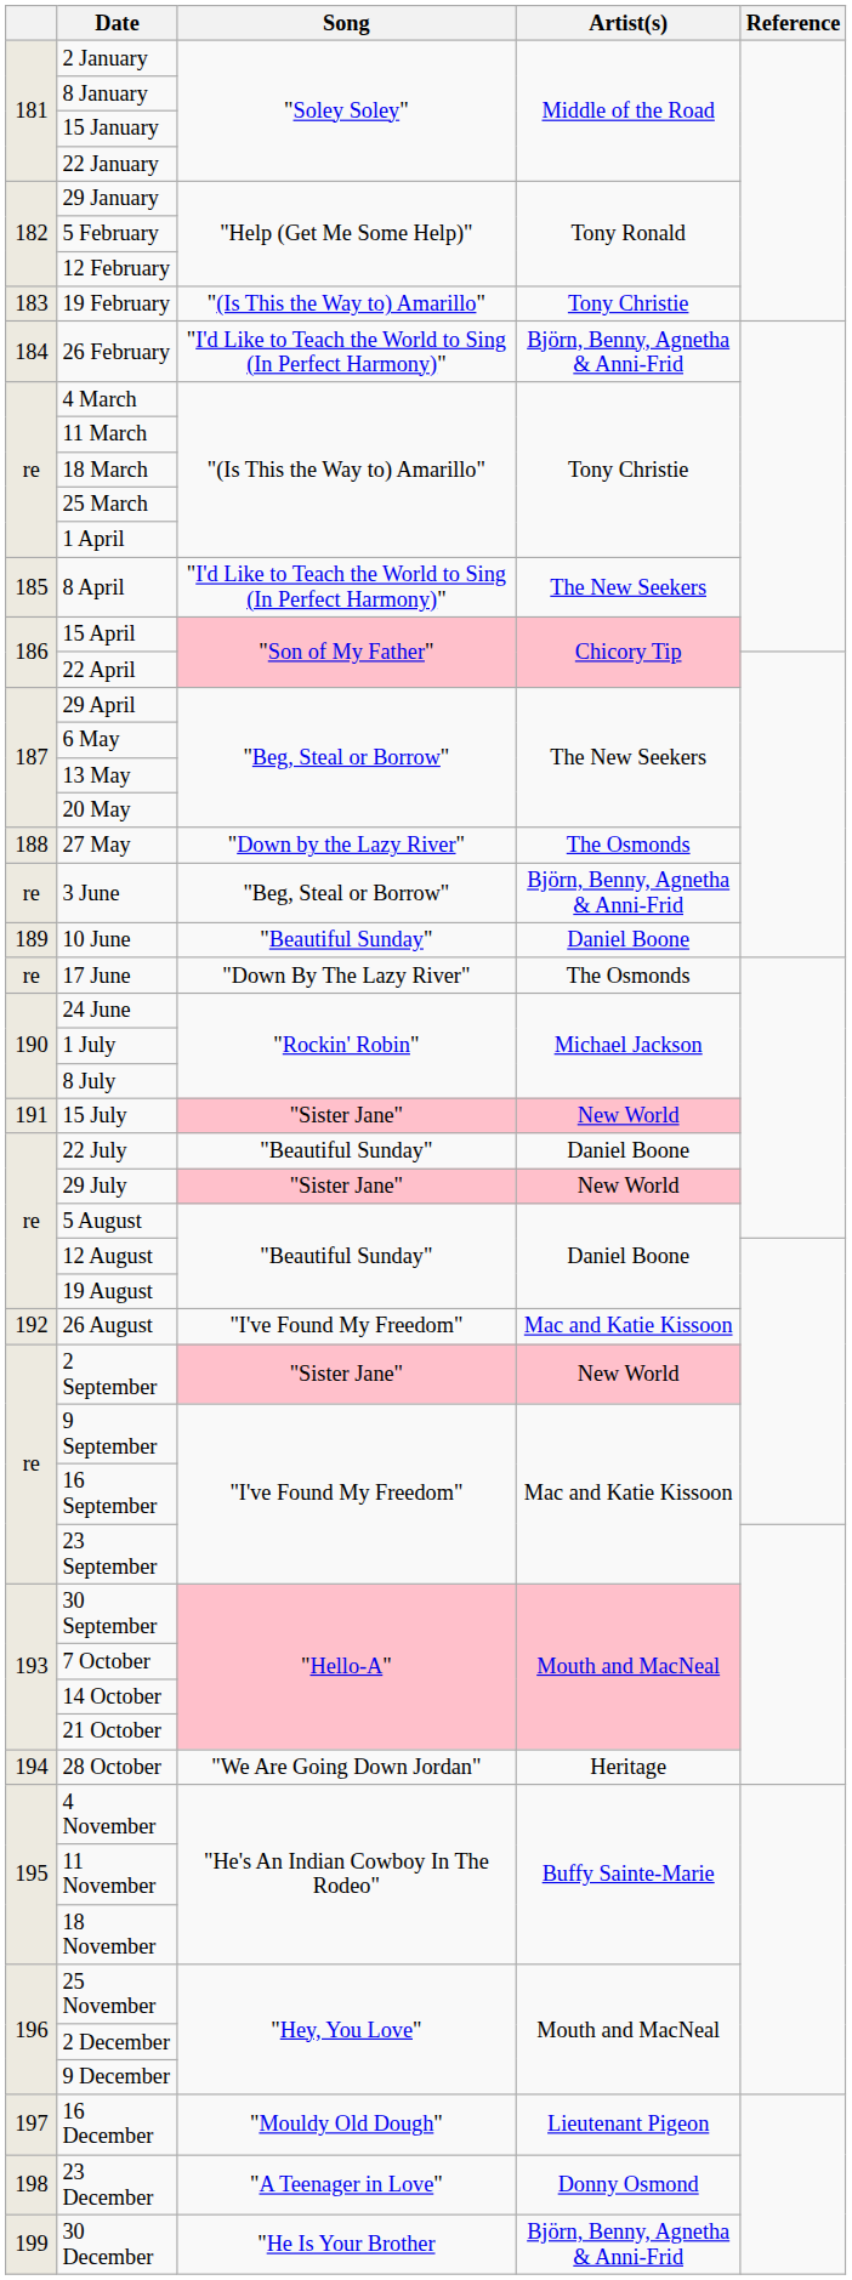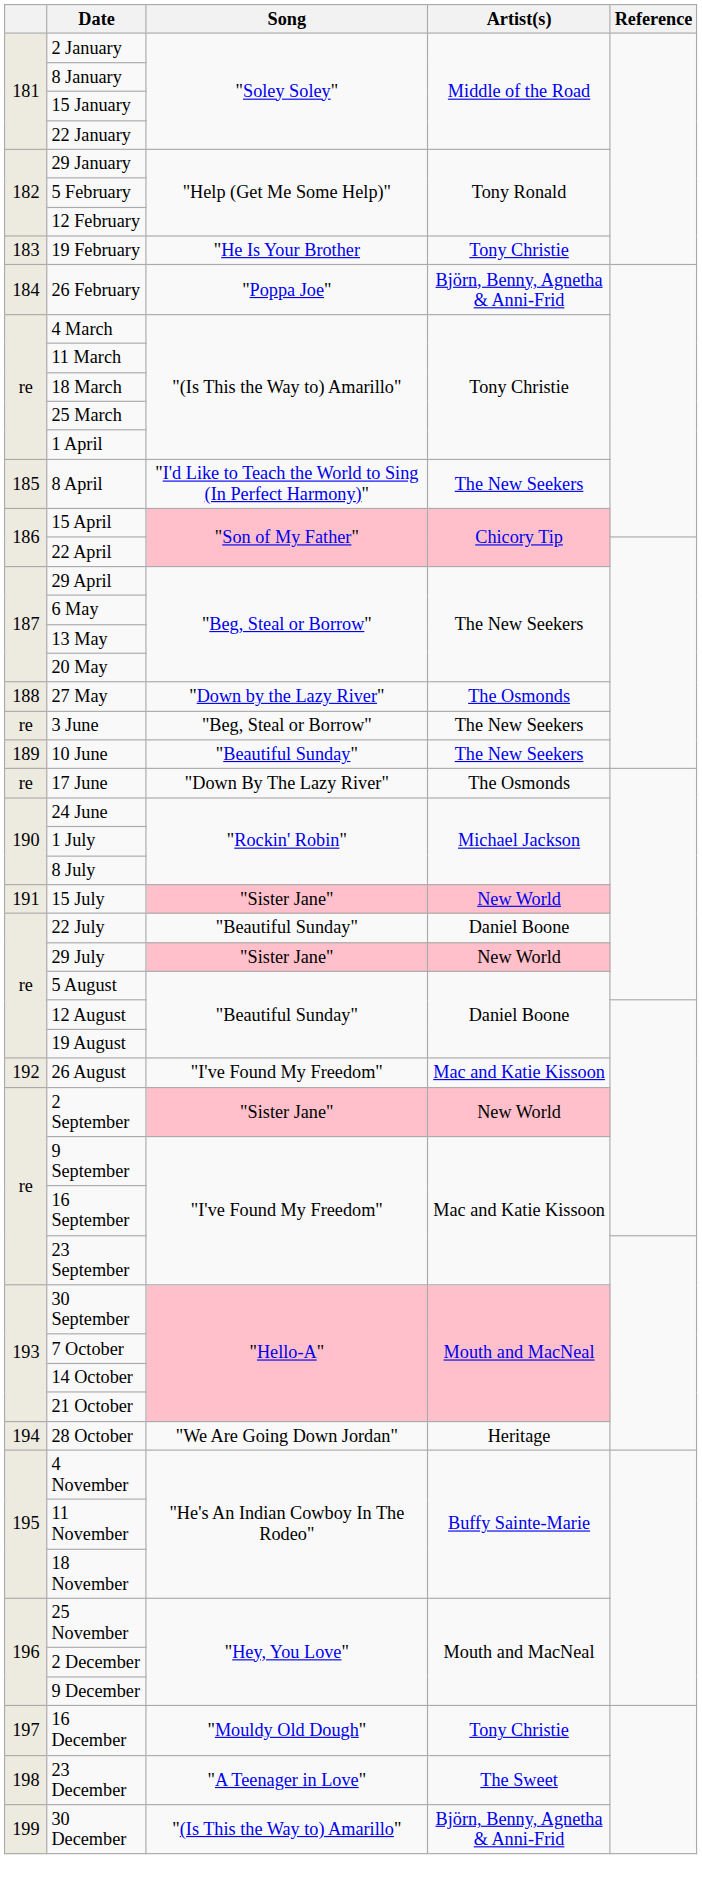 <table class="wikitable">
 <tr>
 <th width="30"></th>
 <th>Date</th>
 <th>Song</th>
 <th>Artist(s)</th>
 <th>Reference</th>
 </tr>
 <tr>
 <td rowspan="4" bgcolor="#EDEAE0" align="center">181</td>
 <td>2 January</td>
 <td rowspan="4" align="center">"<a href='#'>Soley Soley</a>"</td>
 <td rowspan="4" align="center"><a href='#'>Middle of the Road</a></td>
 <td rowspan="8" align="center"></td>
 </tr>
 <tr>
 <td>8 January</td>
 </tr>
 <tr>
 <td>15 January</td>
 </tr>
 <tr>
 <td>22 January</td>
 </tr>
 <tr>
 <td rowspan="3" bgcolor="#EDEAE0" align="center">182</td>
 <td>29 January</td>
 <td rowspan="3" align="center">"Help (Get Me Some Help)"</td>
 <td rowspan="3" align="center">Tony Ronald</td>
 </tr>
 <tr>
 <td>5 February</td>
 </tr>
 <tr>
 <td>12 February</td>
 </tr>
 <tr>
 <td bgcolor="#EDEAE0" align="center">183</td>
 <td>19 February</td>
-<td align="center">"<a href='#'>(Is This the Way to) Amarillo</a>"</td>
+<td align="center">"<a href='#'>He Is Your Brother</a></td>
 <td align="center"><a href='#'>Tony Christie</a></td>
 </tr>
 <tr>
 <td bgcolor="#EDEAE0" align="center">184</td>
 <td>26 February</td>
-<td align="center">"<a href='#'>I'd Like to Teach the World to Sing (In Perfect Harmony)</a>"</td>
+<td align="center">"<a href='#'>Poppa Joe</a>"</td>
 <td align="center"><a href='#'>Björn, Benny, Agnetha & Anni-Frid</a></td>
 <td rowspan="8" align="center"></td>
 </tr>
 <tr>
 <td rowspan="5" bgcolor="#EDEAE0" align="center">re</td>
 <td>4 March</td>
 <td rowspan="5" align="center">"(Is This the Way to) Amarillo"</td>
 <td rowspan="5" align="center">Tony Christie</td>
 </tr>
 <tr>
 <td>11 March</td>
 </tr>
 <tr>
 <td>18 March</td>
 </tr>
 <tr>
 <td>25 March</td>
 </tr>
 <tr>
 <td>1 April</td>
 </tr>
 <tr>
 <td bgcolor="#EDEAE0" align="center">185</td>
 <td>8 April</td>
 <td align="center">"<a href='#'>I'd Like to Teach the World to Sing (In Perfect Harmony)</a>"</td>
 <td align="center"><a href='#'>The New Seekers</a></td>
 </tr>
 <tr>
 <td rowspan="2" bgcolor="#EDEAE0" align="center">186</td>
 <td>15 April</td>
 <td rowspan="2" align="center" bgcolor="pink">"<a href='#'>Son of My Father</a>"</td>
 <td rowspan="2" align="center" bgcolor="pink"><a href='#'>Chicory Tip</a></td>
 </tr>
 <tr>
 <td>22 April</td>
 <td rowspan="8" align="center"></td>
 </tr>
 <tr>
 <td rowspan="4" bgcolor="#EDEAE0" align="center">187</td>
 <td>29 April</td>
 <td rowspan="4" align="center">"<a href='#'>Beg, Steal or Borrow</a>"</td>
 <td rowspan="4" align="center">The New Seekers</td>
 </tr>
 <tr>
 <td>6 May</td>
 </tr>
 <tr>
 <td>13 May</td>
 </tr>
 <tr>
 <td>20 May</td>
 </tr>
 <tr>
 <td bgcolor="#EDEAE0" align="center">188</td>
 <td>27 May</td>
 <td align="center">"<a href='#'>Down by the Lazy River</a>"</td>
 <td align="center"><a href='#'>The Osmonds</a></td>
 </tr>
 <tr>
 <td bgcolor="#EDEAE0" align="center">re</td>
 <td>3 June</td>
 <td align="center">"Beg, Steal or Borrow"</td>
-<td align="center"><a href='#'>Björn, Benny, Agnetha & Anni-Frid</a></td>
+<td align="center">The New Seekers</td>
 </tr>
 <tr>
 <td bgcolor="#EDEAE0" align="center">189</td>
 <td>10 June</td>
 <td align="center">"<a href='#'>Beautiful Sunday</a>"</td>
-<td align="center"><a href='#'>Daniel Boone</a></td>
+<td align="center"><a href='#'>The New Seekers</a></td>
 </tr>
 <tr>
 <td bgcolor="#EDEAE0" align="center">re</td>
 <td>17 June</td>
 <td align="center">"Down By The Lazy River"</td>
 <td align="center">The Osmonds</td>
 <td rowspan="8" align="center"></td>
 </tr>
 <tr>
 <td rowspan="3" bgcolor="#EDEAE0" align="center">190</td>
 <td>24 June</td>
 <td rowspan="3" align="center">"<a href='#'>Rockin' Robin</a>"</td>
 <td rowspan="3" align="center"><a href='#'>Michael Jackson</a></td>
 </tr>
 <tr>
 <td>1 July</td>
 </tr>
 <tr>
 <td>8 July</td>
 </tr>
 <tr>
 <td bgcolor="#EDEAE0" align="center">191</td>
 <td>15 July</td>
 <td align="center" bgcolor="pink">"Sister Jane"</td>
 <td align="center" bgcolor="pink"><a href='#'>New World</a></td>
 </tr>
 <tr>
 <td rowspan="5" bgcolor="#EDEAE0" align="center">re</td>
 <td>22 July</td>
 <td align="center">"Beautiful Sunday"</td>
 <td align="center">Daniel Boone</td>
 </tr>
 <tr>
 <td>29 July</td>
 <td align="center" bgcolor="pink">"Sister Jane"</td>
 <td align="center" bgcolor="pink">New World</td>
 </tr>
 <tr>
 <td>5 August</td>
 <td rowspan="3" align="center">"Beautiful Sunday"</td>
 <td rowspan="3" align="center">Daniel Boone</td>
 </tr>
 <tr>
 <td>12 August</td>
 <td rowspan="6" align="center"></td>
 </tr>
 <tr>
 <td>19 August</td>
 </tr>
 <tr>
 <td bgcolor="#EDEAE0" align="center">192</td>
 <td>26 August</td>
 <td align="center">"I've Found My Freedom"</td>
 <td align="center"><a href='#'>Mac and Katie Kissoon</a></td>
 </tr>
 <tr>
 <td rowspan="4" bgcolor="#EDEAE0" align="center">re</td>
 <td>2 September</td>
 <td align="center" bgcolor="pink">"Sister Jane"</td>
 <td align="center" bgcolor="pink">New World</td>
 </tr>
 <tr>
 <td>9 September</td>
 <td rowspan="3" align="center">"I've Found My Freedom"</td>
 <td rowspan="3" align="center">Mac and Katie Kissoon</td>
 </tr>
 <tr>
 <td>16 September</td>
 </tr>
 <tr>
 <td>23 September</td>
 <td rowspan="6" align="center"></td>
 </tr>
 <tr>
 <td rowspan="4" bgcolor="#EDEAE0" align="center">193</td>
 <td>30 September</td>
 <td rowspan="4" align="center" bgcolor="pink">"<a href='#'>Hello-A</a>"</td>
 <td rowspan="4" align="center" bgcolor="pink"><a href='#'>Mouth and MacNeal</a></td>
 </tr>
 <tr>
 <td>7 October</td>
 </tr>
 <tr>
 <td>14 October</td>
 </tr>
 <tr>
 <td>21 October</td>
 </tr>
 <tr>
 <td bgcolor="#EDEAE0" align="center">194</td>
 <td>28 October</td>
 <td align="center">"We Are Going Down Jordan"</td>
 <td align="center">Heritage</td>
 </tr>
 <tr>
 <td rowspan="3" bgcolor="#EDEAE0" align="center">195</td>
 <td>4 November</td>
 <td rowspan="3" align="center">"He's An Indian Cowboy In The Rodeo"</td>
 <td rowspan="3" align="center"><a href='#'>Buffy Sainte-Marie</a></td>
 <td rowspan="6" align="center"></td>
 </tr>
 <tr>
 <td>11 November</td>
 </tr>
 <tr>
 <td>18 November</td>
 </tr>
 <tr>
 <td rowspan="3" bgcolor="#EDEAE0" align="center">196</td>
 <td>25 November</td>
 <td rowspan="3" align="center">"<a href='#'>Hey, You Love</a>"</td>
 <td rowspan="3" align="center">Mouth and MacNeal</td>
 </tr>
 <tr>
 <td>2 December</td>
 </tr>
 <tr>
 <td>9 December</td>
 </tr>
 <tr>
 <td bgcolor="#EDEAE0" align="center">197</td>
 <td>16 December</td>
 <td align="center">"<a href='#'>Mouldy Old Dough</a>"</td>
-<td align="center"><a href='#'>Lieutenant Pigeon</a></td>
+<td align="center"><a href='#'>Tony Christie</a></td>
 <td rowspan="3" align="center"></td>
 </tr>
 <tr>
 <td bgcolor="#EDEAE0" align="center">198</td>
 <td>23 December</td>
 <td align="center">"<a href='#'>A Teenager in Love</a>"</td>
-<td align="center"><a href='#'>Donny Osmond</a></td>
+<td align="center"><a href='#'>The Sweet</a></td>
 </tr>
 <tr>
 <td bgcolor="#EDEAE0" align="center">199</td>
 <td>30 December</td>
-<td align="center">"<a href='#'>He Is Your Brother</a></td>
+<td align="center">"<a href='#'>(Is This the Way to) Amarillo</a>"</td>
 <td align="center"><a href='#'>Björn, Benny, Agnetha & Anni-Frid</a></td>
 </tr>
 </table>
